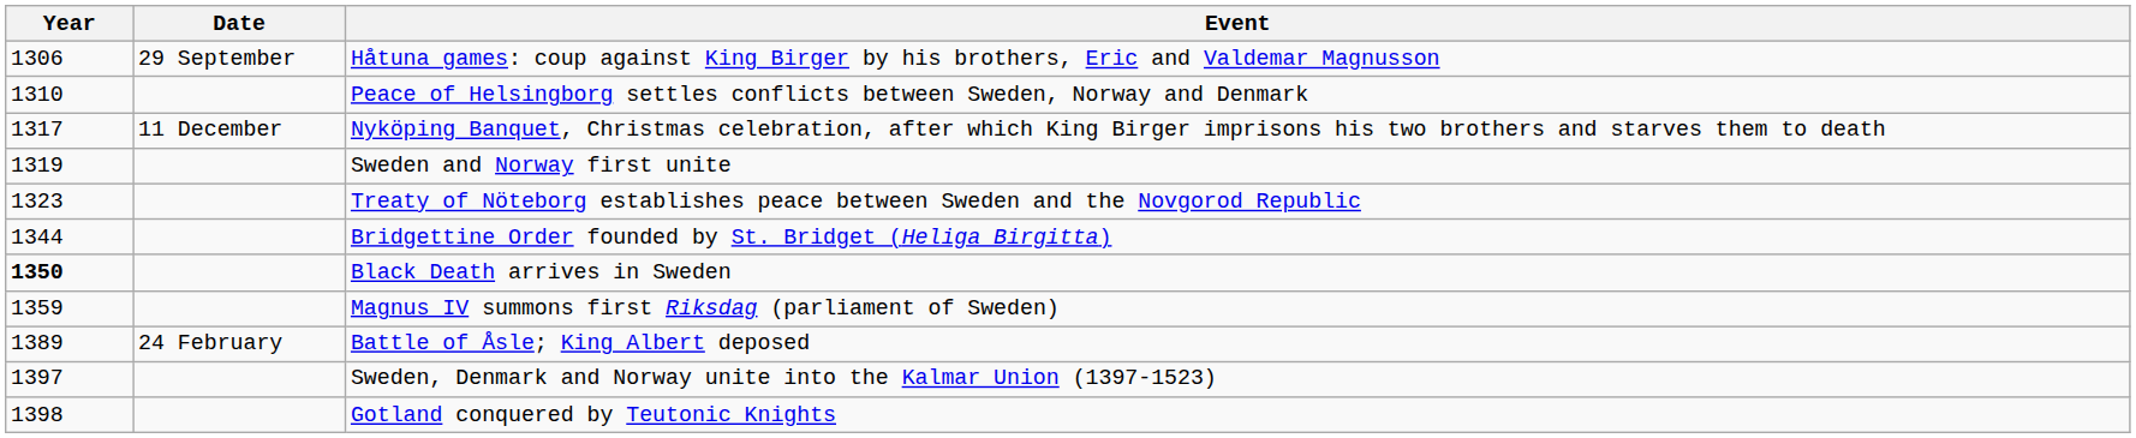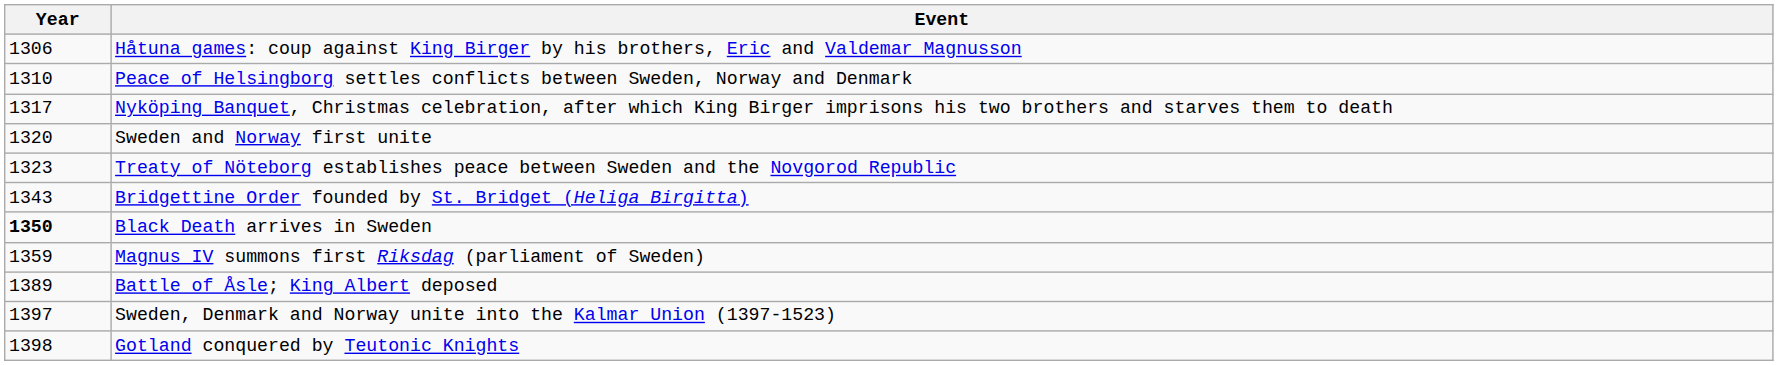 <table class="wikitable" width="100%">
 <tr>
 <th style="width: 6%;">Year</th>
-<th style="width: 10%;">Date</th>
 <th>Event</th>
 </tr>
 <tr>
 <td>1306</td>
-<td>29 September</td>
 <td><a href='#'>Håtuna games</a>: coup against <a href='#'>King Birger</a> by his brothers, <a href='#'>Eric</a> and <a href='#'>Valdemar Magnusson</a></td>
 </tr>
 <tr>
 <td>1310</td>
-<td></td>
 <td><a href='#'>Peace of Helsingborg</a> settles conflicts between Sweden, Norway and Denmark</td>
 </tr>
 <tr>
 <td>1317</td>
-<td>11 December</td>
 <td><a href='#'>Nyköping Banquet</a>, Christmas celebration, after which King Birger imprisons his two brothers and starves them to death</td>
 </tr>
 <tr>
-<td>1319</td>
-<td></td>
+<td>1320</td>
 <td>Sweden and <a href='#'>Norway</a> first unite</td>
 </tr>
 <tr>
 <td>1323</td>
-<td></td>
 <td><a href='#'>Treaty of Nöteborg</a> establishes peace between Sweden and the <a href='#'>Novgorod Republic</a></td>
 </tr>
 <tr>
-<td>1344</td>
-<td></td>
+<td>1343</td>
 <td><a href='#'>Bridgettine Order</a> founded by <a href='#'>St. Bridget (<em>Heliga Birgitta</em>)</a></td>
 </tr>
 <tr>
 <td><strong>1350</strong></td>
-<td></td>
 <td><a href='#'>Black Death</a> arrives in Sweden</td>
 </tr>
 <tr>
 <td>1359</td>
-<td></td>
 <td><a href='#'>Magnus IV</a> summons first <em><a href='#'>Riksdag</a></em> (parliament of Sweden)</td>
 </tr>
 <tr>
 <td>1389</td>
-<td>24 February</td>
 <td><a href='#'>Battle of Åsle</a>; <a href='#'>King Albert</a> deposed</td>
 </tr>
 <tr>
 <td>1397</td>
-<td></td>
 <td>Sweden, Denmark and Norway unite into the <a href='#'>Kalmar Union</a> (1397-1523)</td>
 </tr>
 <tr>
 <td>1398</td>
-<td></td>
 <td><a href='#'>Gotland</a> conquered by <a href='#'>Teutonic Knights</a></td>
 </tr>
 </table>
